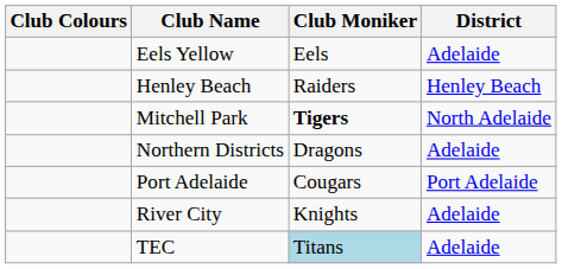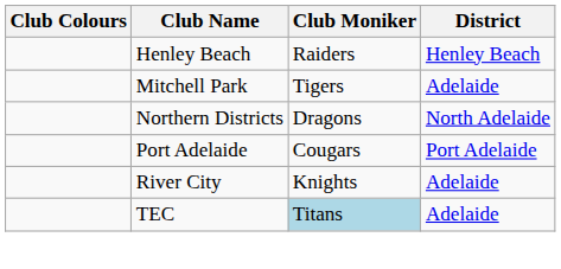 <table class="wikitable">
 <tr>
 <th>Club Colours</th>
 <th>Club Name</th>
 <th>Club Moniker</th>
 <th>District</th>
-</tr>
-<tr>
-<td></td>
-<td>Eels Yellow</td>
-<td>Eels</td>
-<td><a href='#'>Adelaide</a></td>
 </tr>
 <tr>
 <td></td>
 <td>Henley Beach</td>
 <td>Raiders</td>
 <td><a href='#'>Henley Beach</a></td>
 </tr>
 <tr>
 <td></td>
 <td>Mitchell Park</td>
-<td><strong>Tigers</strong></td>
-<td><a href='#'>North Adelaide</a></td>
+<td>Tigers</td>
+<td><a href='#'>Adelaide</a></td>
 </tr>
 <tr>
 <td></td>
 <td>Northern Districts</td>
 <td>Dragons</td>
-<td><a href='#'>Adelaide</a></td>
+<td><a href='#'>North Adelaide</a></td>
 </tr>
 <tr>
 <td></td>
 <td>Port Adelaide</td>
 <td>Cougars</td>
 <td><a href='#'>Port Adelaide</a></td>
 </tr>
 <tr>
 <td></td>
 <td>River City</td>
 <td>Knights</td>
 <td><a href='#'>Adelaide</a></td>
 </tr>
 <tr>
 <td></td>
 <td>TEC</td>
 <td style="background: lightblue;">Titans</td>
 <td><a href='#'>Adelaide</a></td>
 </tr>
 </table>
